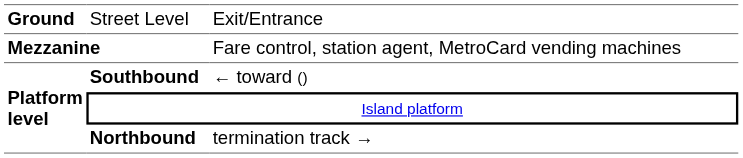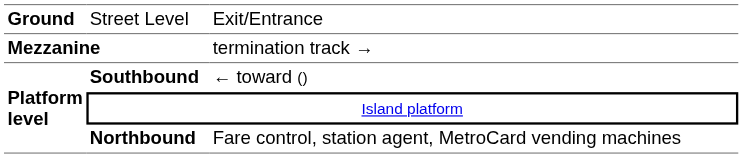 <table border=0 cellspacing=0 cellpadding=3>
 <tr>
 <td style="border-top:solid 1px gray;border-bottom:solid 1px gray;" width=50><strong>Ground</strong></td>
 <td style="border-top:solid 1px gray;border-bottom:solid 1px gray;" width=100>Street Level</td>
 <td style="border-top:solid 1px gray;border-bottom:solid 1px gray;" width=450>Exit/Entrance</td>
 </tr>
 <tr>
 <td style="border-bottom:solid 1px gray;" colspan=2><strong>Mezzanine</strong></td>
-<td style="border-bottom:solid 1px gray;">Fare control, station agent, MetroCard vending machines</td>
+<td style="border-bottom:solid 1px gray;">  termination track →</td>
 </tr>
 <tr>
 <td style="border-bottom:solid 1px gray;" width=50 rowspan=3><strong>Platform level</strong></td>
 <td style="border-bottom:solid 1px white;"><span><strong>Southbound</strong></span></td>
 <td style="border-bottom:solid 1px white;">←  toward  <small>()</small></td>
 </tr>
 <tr>
 <td style="border-top:solid 2px black;border-right:solid 2px black;border-left:solid 2px black;border-bottom:solid 2px black;text-align:center;" colspan=2><small><a href='#'>Island platform</a></small></td>
 </tr>
 <tr>
 <td style="border-bottom:solid 1px gray;"><span><strong>Northbound</strong></span></td>
-<td style="border-bottom:solid 1px gray;">  termination track →</td>
+<td style="border-bottom:solid 1px gray;">Fare control, station agent, MetroCard vending machines</td>
 </tr>
 </table>
